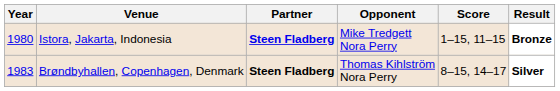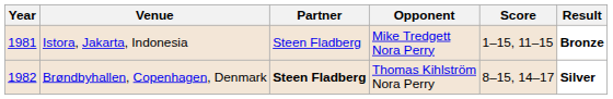 <table class="sortable wikitable" style="font-size: 90%;">
 <tr>
 <th>Year</th>
 <th>Venue</th>
 <th>Partner</th>
 <th>Opponent</th>
 <th>Score</th>
 <th>Result</th>
 </tr>
 <tr style="background:#F3E6D7">
-<td align="center"><a href='#'>1980</a></td>
+<td align="center"><a href='#'>1981</a></td>
 <td align="left"><a href='#'>Istora</a>, <a href='#'>Jakarta</a>, Indonesia</td>
-<td align="left"><strong> <a href='#'>Steen Fladberg</a></strong></td>
+<td align="left"> <a href='#'>Steen Fladberg</a></td>
 <td align="left"> <a href='#'>Mike Tredgett</a><br> <a href='#'>Nora Perry</a></td>
 <td align="left">1–15, 11–15</td>
 <td style="text-align:left; background: white"> <strong>Bronze</strong></td>
 </tr>
 <tr style="background:#F3E6D7">
-<td align="center"><a href='#'>1983</a></td>
+<td align="center"><a href='#'>1982</a></td>
 <td align="left"><a href='#'>Brøndbyhallen</a>, <a href='#'>Copenhagen</a>, Denmark</td>
 <td align="left"><strong> Steen Fladberg</strong></td>
 <td align="left"> <a href='#'>Thomas Kihlström</a><br> Nora Perry</td>
 <td align="left">8–15, 14–17</td>
 <td style="text-align:left; background: white"> <strong>Silver</strong></td>
 </tr>
 </table>
